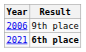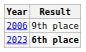 <table class="wikitable">
 <tr>
 <th>Year</th>
 <th>Result</th>
 </tr>
 <tr>
 <td><a href='#'>2006</a></td>
 <td>9th place</td>
 </tr>
 <tr>
-<td><a href='#'>2021</a></td>
+<td><a href='#'>2023</a></td>
 <td><strong>6th place</strong></td>
 </tr>
 </table>
